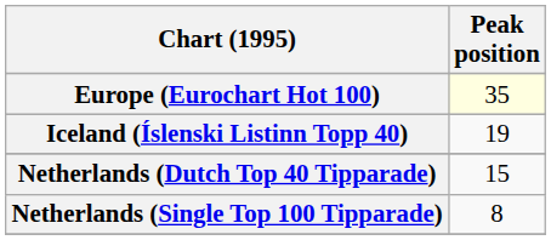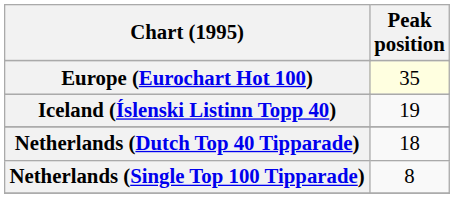 <table class="wikitable sortable plainrowheaders" style="text-align:center">
 <tr>
 <th>Chart (1995)</th>
 <th>Peak<br>position</th>
 </tr>
 <tr>
 </tr>
 <tr>
 <th scope="row">Europe (<a href='#'>Eurochart Hot 100</a>)</th>
 <td style="background: lightyellow;">35</td>
 </tr>
 <tr>
 </tr>
 <tr>
 <th scope="row">Iceland (<a href='#'>Íslenski Listinn Topp 40</a>)</th>
 <td>19</td>
 </tr>
 <tr>
 </tr>
 <tr>
 <th scope="row">Netherlands (<a href='#'>Dutch Top 40 Tipparade</a>)</th>
-<td>15</td>
+<td>18</td>
 </tr>
 <tr>
 <th scope="row">Netherlands (<a href='#'>Single Top 100 Tipparade</a>)</th>
 <td>8</td>
 </tr>
 <tr>
 </tr>
 <tr>
 </tr>
 <tr>
 </tr>
 </table>
